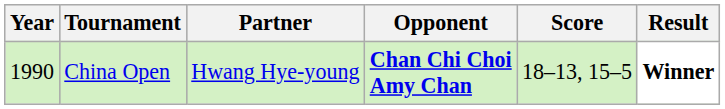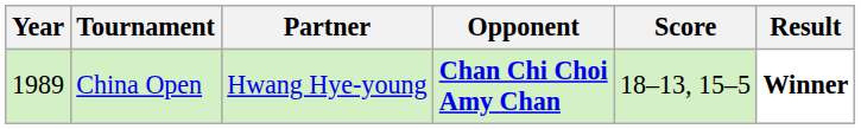 <table class="sortable wikitable" style="font-size: 90%;">
 <tr>
 <th>Year</th>
 <th>Tournament</th>
 <th>Partner</th>
 <th>Opponent</th>
 <th>Score</th>
 <th>Result</th>
 </tr>
 <tr style="background:#D4F1C5">
-<td align="center">1990</td>
+<td align="center">1989</td>
 <td align="left"><a href='#'>China Open</a></td>
 <td align="left"> <a href='#'>Hwang Hye-young</a></td>
 <td align="left"><strong> <a href='#'>Chan Chi Choi</a> <br>  <a href='#'>Amy Chan</a></strong></td>
 <td align="left">18–13, 15–5</td>
 <td style="text-align:left; background:white"> <strong>Winner</strong></td>
 </tr>
 </table>
